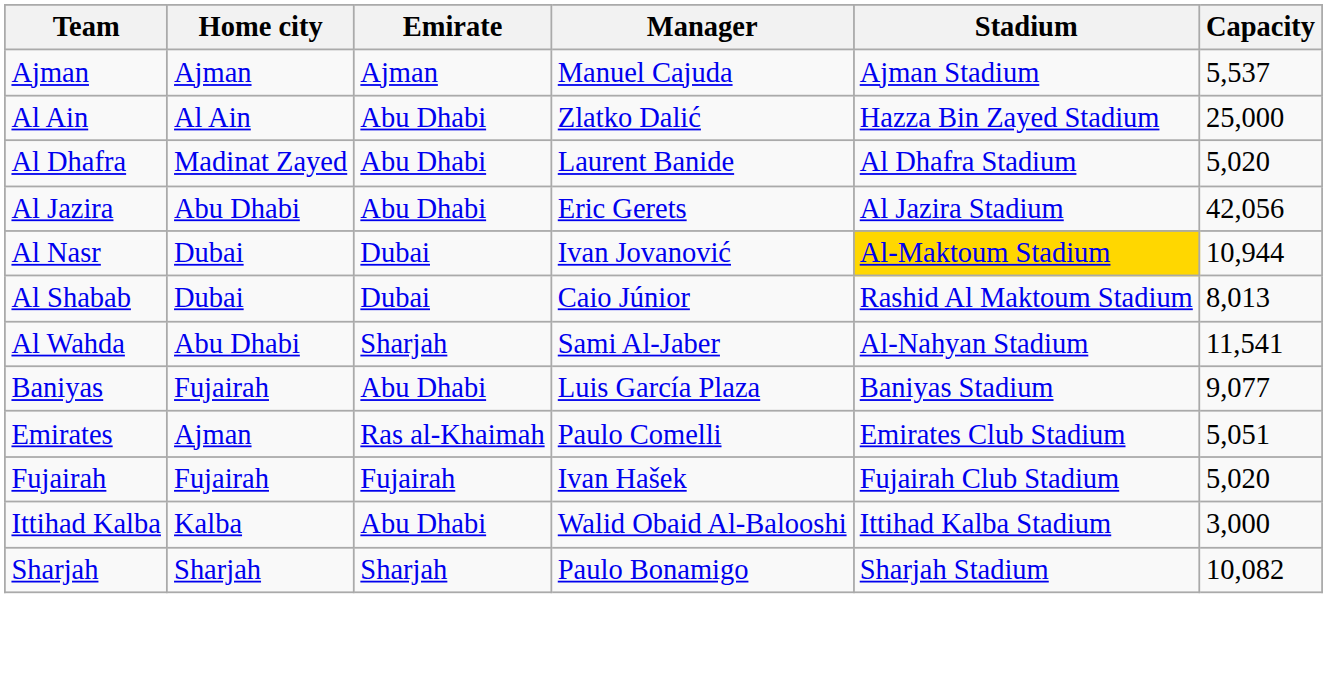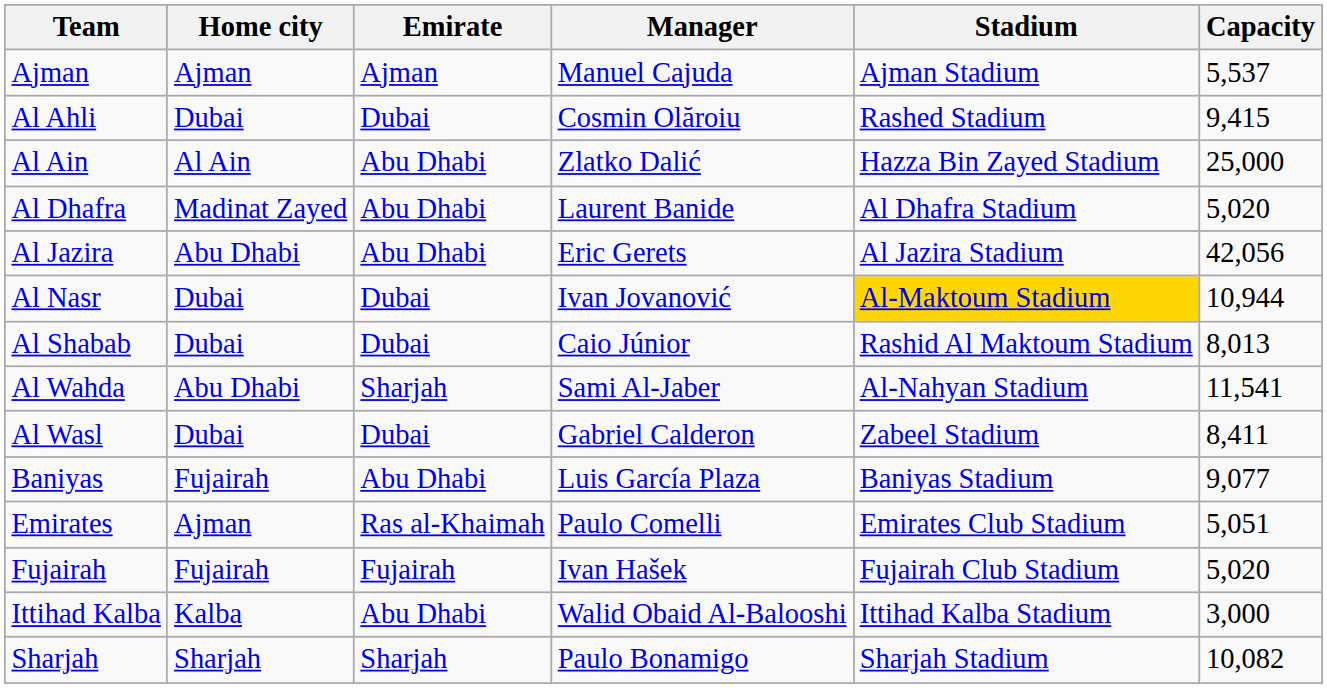 <table class="wikitable sortable" style="text-align: left;">
 <tr>
 <th>Team</th>
 <th>Home city</th>
 <th>Emirate</th>
 <th>Manager</th>
 <th>Stadium</th>
 <th>Capacity</th>
 </tr>
 <tr>
 <td><a href='#'>Ajman</a></td>
 <td><a href='#'>Ajman</a></td>
 <td><a href='#'>Ajman</a></td>
 <td> <a href='#'>Manuel Cajuda</a></td>
 <td><a href='#'>Ajman Stadium</a></td>
 <td>5,537</td>
+</tr>
+<tr>
+<td><a href='#'>Al Ahli</a></td>
+<td><a href='#'>Dubai</a></td>
+<td><a href='#'>Dubai</a></td>
+<td> <a href='#'>Cosmin Olăroiu</a></td>
+<td><a href='#'>Rashed Stadium</a></td>
+<td>9,415</td>
 </tr>
 <tr>
 <td><a href='#'>Al Ain</a></td>
 <td><a href='#'>Al Ain</a></td>
 <td><a href='#'>Abu Dhabi</a></td>
 <td> <a href='#'>Zlatko Dalić</a></td>
 <td><a href='#'>Hazza Bin Zayed Stadium</a></td>
 <td>25,000</td>
 </tr>
 <tr>
 <td><a href='#'>Al Dhafra</a></td>
 <td><a href='#'>Madinat Zayed</a></td>
 <td><a href='#'>Abu Dhabi</a></td>
 <td> <a href='#'>Laurent Banide</a></td>
 <td><a href='#'>Al Dhafra Stadium</a></td>
 <td>5,020</td>
 </tr>
 <tr>
 <td><a href='#'>Al Jazira</a></td>
 <td><a href='#'>Abu Dhabi</a></td>
 <td><a href='#'>Abu Dhabi</a></td>
 <td> <a href='#'>Eric Gerets</a></td>
 <td><a href='#'>Al Jazira Stadium</a></td>
 <td>42,056</td>
 </tr>
 <tr>
 <td><a href='#'>Al Nasr</a></td>
 <td><a href='#'>Dubai</a></td>
 <td><a href='#'>Dubai</a></td>
 <td> <a href='#'>Ivan Jovanović</a></td>
 <td style="background: gold;"><a href='#'>Al-Maktoum Stadium</a></td>
 <td>10,944</td>
 </tr>
 <tr>
 <td><a href='#'>Al Shabab</a></td>
 <td><a href='#'>Dubai</a></td>
 <td><a href='#'>Dubai</a></td>
 <td> <a href='#'>Caio Júnior</a></td>
 <td><a href='#'>Rashid Al Maktoum Stadium</a></td>
 <td>8,013</td>
 </tr>
 <tr>
 <td><a href='#'>Al Wahda</a></td>
 <td><a href='#'>Abu Dhabi</a></td>
 <td><a href='#'>Sharjah</a></td>
 <td> <a href='#'>Sami Al-Jaber</a></td>
 <td><a href='#'>Al-Nahyan Stadium</a></td>
 <td>11,541</td>
 </tr>
 <tr>
+<td><a href='#'>Al Wasl</a></td>
+<td><a href='#'>Dubai</a></td>
+<td><a href='#'>Dubai</a></td>
+<td> <a href='#'>Gabriel Calderon</a></td>
+<td><a href='#'>Zabeel Stadium</a></td>
+<td>8,411</td>
+</tr>
+<tr>
 <td><a href='#'>Baniyas</a></td>
 <td><a href='#'>Fujairah</a></td>
 <td><a href='#'>Abu Dhabi</a></td>
 <td> <a href='#'>Luis García Plaza</a></td>
 <td><a href='#'>Baniyas Stadium</a></td>
 <td>9,077</td>
 </tr>
 <tr>
 <td><a href='#'>Emirates</a></td>
 <td><a href='#'>Ajman</a></td>
 <td><a href='#'>Ras al-Khaimah</a></td>
 <td> <a href='#'>Paulo Comelli</a></td>
 <td><a href='#'>Emirates Club Stadium</a></td>
 <td>5,051</td>
 </tr>
 <tr>
 <td><a href='#'>Fujairah</a></td>
 <td><a href='#'>Fujairah</a></td>
 <td><a href='#'>Fujairah</a></td>
 <td> <a href='#'>Ivan Hašek</a></td>
 <td><a href='#'>Fujairah Club Stadium</a></td>
 <td>5,020</td>
 </tr>
 <tr>
 <td><a href='#'>Ittihad Kalba</a></td>
 <td><a href='#'>Kalba</a></td>
 <td><a href='#'>Abu Dhabi</a></td>
 <td> <a href='#'>Walid Obaid Al-Balooshi</a></td>
 <td><a href='#'>Ittihad Kalba Stadium</a></td>
 <td>3,000</td>
 </tr>
 <tr>
 <td><a href='#'>Sharjah</a></td>
 <td><a href='#'>Sharjah</a></td>
 <td><a href='#'>Sharjah</a></td>
 <td> <a href='#'>Paulo Bonamigo</a></td>
 <td><a href='#'>Sharjah Stadium</a></td>
 <td>10,082</td>
 </tr>
 </table>
